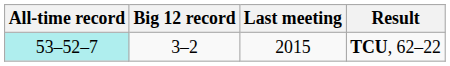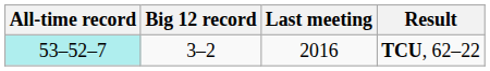 <table class="wikitable">
 <tr style="text-align:center;">
 <th>All-time record</th>
 <th>Big 12 record</th>
 <th>Last meeting</th>
 <th>Result</th>
 </tr>
 <tr style="text-align:center;">
 <td style="background: paleturquoise;">53–52–7</td>
 <td>3–2</td>
-<td>2015</td>
+<td>2016</td>
 <td><strong>TCU</strong>, 62–22</td>
 </tr>
 </table>
